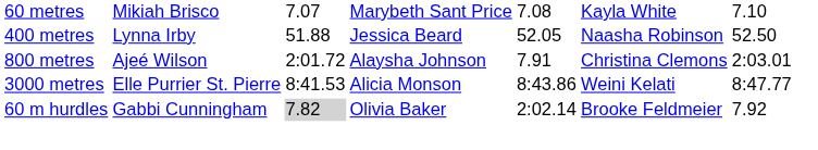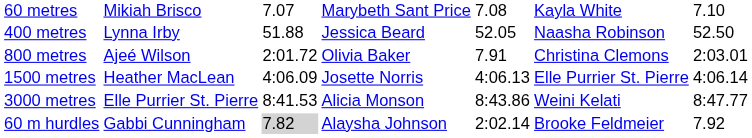 <table>
 <tr>
 <td><a href='#'>60 metres</a></td>
 <td><a href='#'>Mikiah Brisco</a></td>
 <td>7.07</td>
 <td><a href='#'>Marybeth Sant Price</a></td>
 <td>7.08</td>
 <td><a href='#'>Kayla White</a></td>
 <td>7.10</td>
 </tr>
 <tr>
 <td><a href='#'>400 metres</a></td>
 <td><a href='#'>Lynna Irby</a></td>
 <td>51.88</td>
 <td><a href='#'>Jessica Beard</a></td>
 <td>52.05</td>
 <td><a href='#'>Naasha Robinson</a></td>
 <td>52.50</td>
 </tr>
 <tr>
 <td><a href='#'>800 metres</a></td>
 <td><a href='#'>Ajeé Wilson</a></td>
 <td>2:01.72</td>
-<td><a href='#'>Alaysha Johnson</a></td>
+<td><a href='#'>Olivia Baker</a></td>
 <td>7.91</td>
 <td><a href='#'>Christina Clemons</a></td>
 <td>2:03.01</td>
+</tr>
+<tr>
+<td><a href='#'>1500 metres</a></td>
+<td><a href='#'>Heather MacLean</a></td>
+<td>4:06.09</td>
+<td><a href='#'>Josette Norris</a></td>
+<td>4:06.13</td>
+<td><a href='#'>Elle Purrier St. Pierre</a></td>
+<td>4:06.14</td>
 </tr>
 <tr>
 <td><a href='#'>3000 metres</a></td>
 <td><a href='#'>Elle Purrier St. Pierre</a></td>
 <td>8:41.53</td>
 <td><a href='#'>Alicia Monson</a></td>
 <td>8:43.86</td>
 <td><a href='#'>Weini Kelati</a></td>
 <td>8:47.77</td>
 </tr>
 <tr>
 <td><a href='#'>60 m hurdles</a></td>
 <td><a href='#'>Gabbi Cunningham</a></td>
 <td style="background: lightgrey;">7.82</td>
-<td><a href='#'>Olivia Baker</a></td>
+<td><a href='#'>Alaysha Johnson</a></td>
 <td>2:02.14</td>
 <td><a href='#'>Brooke Feldmeier</a></td>
 <td>7.92</td>
 </tr>
 </table>
